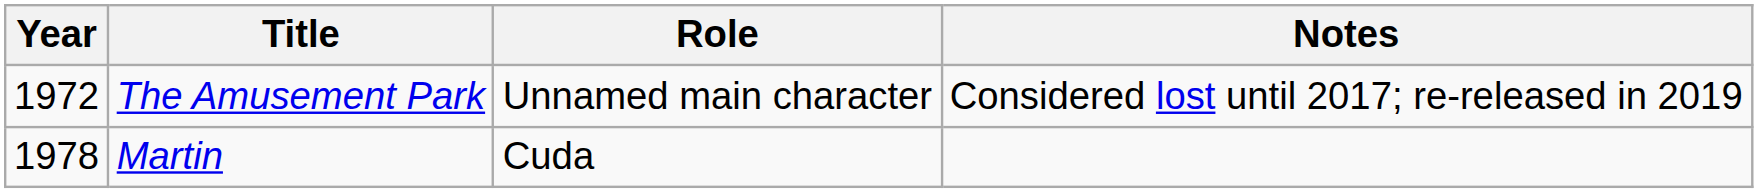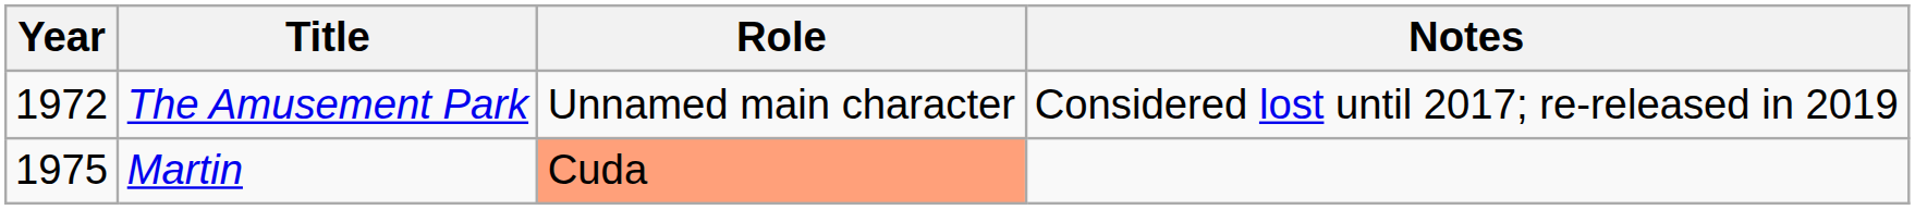 <table class="wikitable">
 <tr>
 <th>Year</th>
 <th>Title</th>
 <th>Role</th>
 <th>Notes</th>
 </tr>
 <tr>
 <td>1972</td>
 <td><em><a href='#'>The Amusement Park</a></em></td>
 <td>Unnamed main character</td>
 <td>Considered <a href='#'>lost</a> until 2017; re-released in 2019</td>
 </tr>
 <tr>
-<td>1978</td>
+<td>1975</td>
 <td><em><a href='#'>Martin</a></em></td>
-<td>Cuda</td>
+<td style="background: lightsalmon;">Cuda</td>
 <td></td>
 </tr>
 </table>
